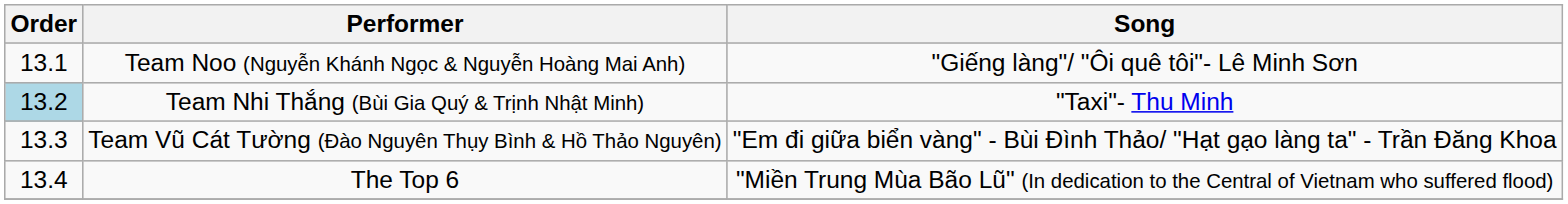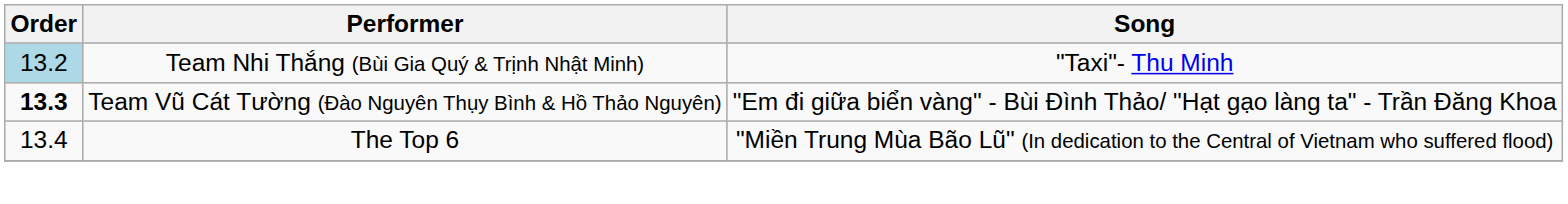 <table class="wikitable" style="text-align:center;">
 <tr>
 <th>Order</th>
 <th>Performer</th>
 <th>Song</th>
 </tr>
 <tr>
-<td>13.1</td>
-<td>Team Noo <small>(Nguyễn Khánh Ngọc & Nguyễn Hoàng Mai Anh)</small></td>
-<td>"Giếng làng"/ "Ôi quê tôi"- Lê Minh Sơn</td>
-</tr>
-<tr>
 <td style="background: lightblue;">13.2</td>
 <td>Team Nhi Thắng <small>(Bùi Gia Quý & Trịnh Nhật Minh)</small></td>
 <td>"Taxi"- <a href='#'>Thu Minh</a></td>
 </tr>
 <tr>
-<td>13.3</td>
+<td><strong>13.3</strong></td>
 <td>Team Vũ Cát Tường <small>(Đào Nguyên Thụy Bình & Hồ Thảo Nguyên)</small></td>
 <td>"Em đi giữa biển vàng" - Bùi Đình Thảo/ "Hạt gạo làng ta" - Trần Đăng Khoa</td>
 </tr>
 <tr>
 <td>13.4</td>
 <td>The Top 6</td>
 <td>"Miền Trung Mùa Bão Lũ" <small>(In dedication to the Central of Vietnam who suffered flood)</small></td>
 </tr>
 <tr>
 </tr>
 </table>
